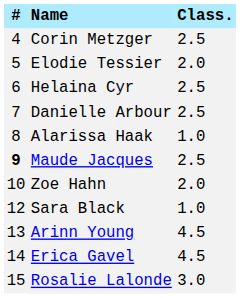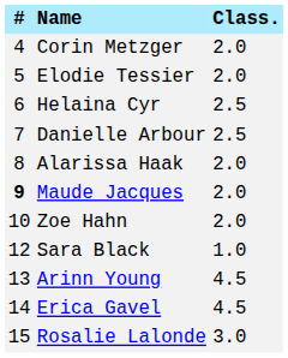 <table border=0 cellpadding=2 cellspacing=0  |- bgcolor=#F2F2F2 style="text-align:center; font-size:90%;">
 <tr bgcolor=#ADEBFD>
 <th>#</th>
 <th align=left>Name</th>
 <th align=left>Class.</th>
 </tr>
 <tr>
 <td>4</td>
 <td align=left>Corin Metzger</td>
-<td align=left>2.5</td>
+<td align=left>2.0</td>
 </tr>
 <tr>
 <td>5</td>
 <td align=left>Elodie Tessier</td>
 <td align =left>2.0</td>
 </tr>
 <tr>
 <td>6</td>
 <td align=left>Helaina Cyr</td>
 <td align=left>2.5</td>
 </tr>
 <tr>
 <td>7</td>
 <td align=left>Danielle Arbour</td>
 <td align=left>2.5</td>
 </tr>
 <tr>
 <td>8</td>
 <td align=left>Alarissa Haak</td>
-<td align=left>1.0</td>
+<td align=left>2.0</td>
 </tr>
 <tr>
 <td><strong>9</strong></td>
 <td align=left><a href='#'>Maude Jacques</a></td>
-<td align=left>2.5</td>
+<td align=left>2.0</td>
 </tr>
 <tr>
 <td>10</td>
 <td align=left>Zoe Hahn</td>
 <td align=left>2.0</td>
 </tr>
 <tr>
 <td>12</td>
 <td align=left>Sara Black</td>
 <td align=left>1.0</td>
 </tr>
 <tr>
 <td>13</td>
 <td align=left><a href='#'>Arinn Young</a></td>
 <td align=left>4.5</td>
 </tr>
 <tr>
 <td>14</td>
 <td align=left><a href='#'>Erica Gavel</a></td>
 <td align=left>4.5</td>
 </tr>
 <tr>
 <td>15</td>
 <td align=left><a href='#'>Rosalie Lalonde</a></td>
 <td align=left>3.0</td>
 </tr>
 </table>
